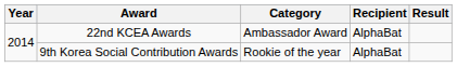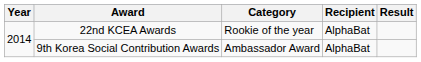 <table class="wikitable">
 <tr style="background:#b0c4de; text-align:center;">
 <th>Year</th>
 <th>Award</th>
 <th>Category</th>
 <th>Recipient</th>
 <th>Result</th>
 </tr>
 <tr>
 <td rowspan="2">2014</td>
 <td align="center">22nd KCEA Awards</td>
-<td>Ambassador Award</td>
+<td>Rookie of the year</td>
 <td>AlphaBat</td>
 <td></td>
 </tr>
 <tr>
 <td style="text-align:center;">9th Korea Social Contribution Awards</td>
-<td>Rookie of the year</td>
+<td>Ambassador Award</td>
 <td>AlphaBat</td>
 <td></td>
 </tr>
 </table>
